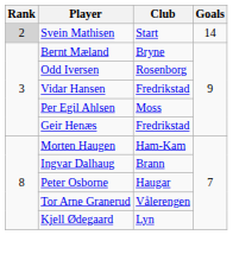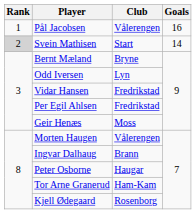 <table class="wikitable" style="text-align:center">
 <tr>
 <th>Rank</th>
 <th>Player</th>
 <th>Club</th>
 <th>Goals</th>
+</tr>
+<tr>
+<td rowspan="1">1</td>
+<td align="left"> <a href='#'>Pål Jacobsen</a></td>
+<td align="left"><a href='#'>Vålerengen</a></td>
+<td rowspan="1">16</td>
 </tr>
 <tr>
 <td rowspan="1" style="background: lightgrey;">2</td>
 <td align="left"> <a href='#'>Svein Mathisen</a></td>
 <td align="left"><a href='#'>Start</a></td>
 <td rowspan="1">14</td>
 </tr>
 <tr>
 <td rowspan="5">3</td>
 <td align="left"> <a href='#'>Bernt Mæland</a></td>
 <td align="left"><a href='#'>Bryne</a></td>
 <td rowspan="5">9</td>
 </tr>
 <tr>
 <td align="left"> <a href='#'>Odd Iversen</a></td>
-<td align="left"><a href='#'>Rosenborg</a></td>
+<td align="left"><a href='#'>Lyn</a></td>
 </tr>
 <tr>
 <td align="left"> <a href='#'>Vidar Hansen</a></td>
 <td align="left"><a href='#'>Fredrikstad</a></td>
 </tr>
 <tr>
 <td align="left"> <a href='#'>Per Egil Ahlsen</a></td>
-<td align="left"><a href='#'>Moss</a></td>
+<td align="left"><a href='#'>Fredrikstad</a></td>
 </tr>
 <tr>
 <td align="left"> <a href='#'>Geir Henæs</a></td>
-<td align="left"><a href='#'>Fredrikstad</a></td>
+<td align="left"><a href='#'>Moss</a></td>
 </tr>
 <tr>
 <td rowspan="5">8</td>
 <td align="left"> <a href='#'>Morten Haugen</a></td>
-<td align="left"><a href='#'>Ham-Kam</a></td>
+<td align="left"><a href='#'>Vålerengen</a></td>
 <td rowspan="5">7</td>
 </tr>
 <tr>
 <td align="left"> <a href='#'>Ingvar Dalhaug</a></td>
 <td align="left"><a href='#'>Brann</a></td>
 </tr>
 <tr>
 <td align="left"> <a href='#'>Peter Osborne</a></td>
 <td align="left"><a href='#'>Haugar</a></td>
 </tr>
 <tr>
 <td align="left"> <a href='#'>Tor Arne Granerud</a></td>
-<td align="left"><a href='#'>Vålerengen</a></td>
+<td align="left"><a href='#'>Ham-Kam</a></td>
 </tr>
 <tr>
 <td align="left"> <a href='#'>Kjell Ødegaard</a></td>
-<td align="left"><a href='#'>Lyn</a></td>
+<td align="left"><a href='#'>Rosenborg</a></td>
 </tr>
 </table>
